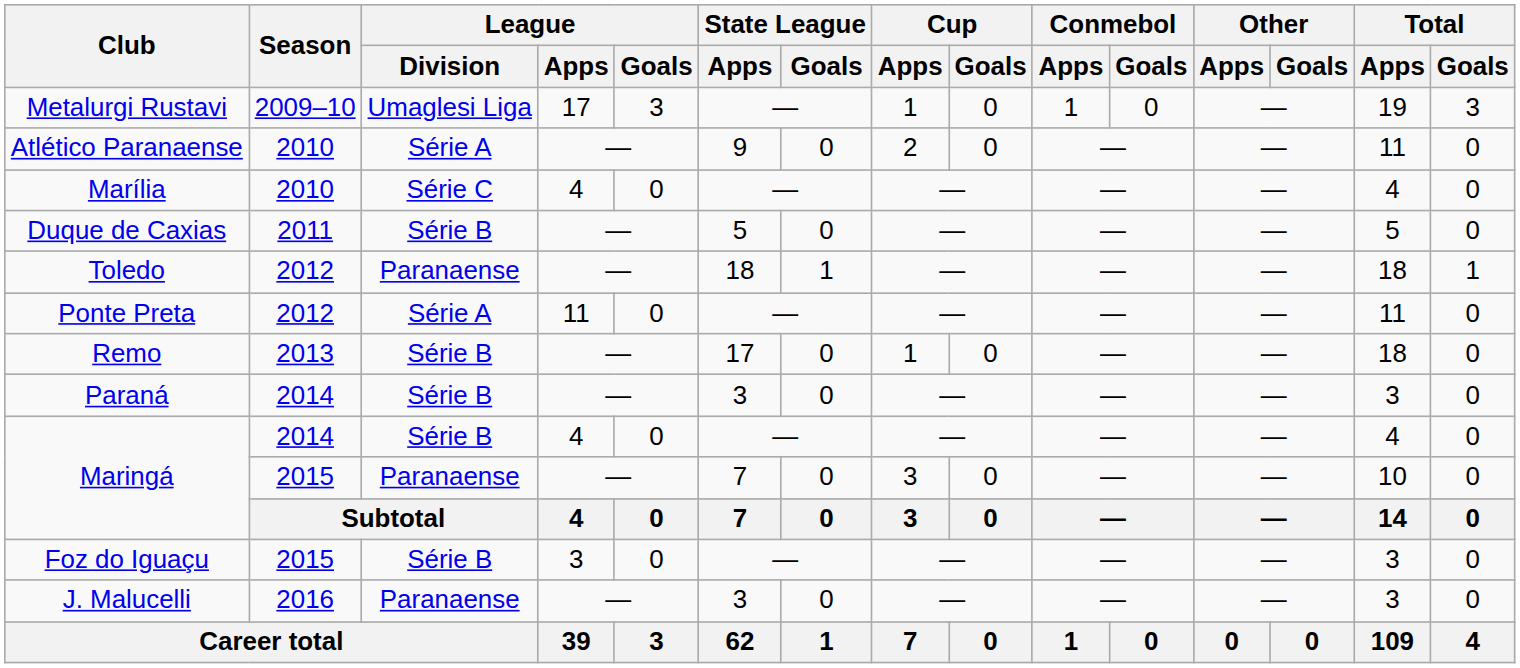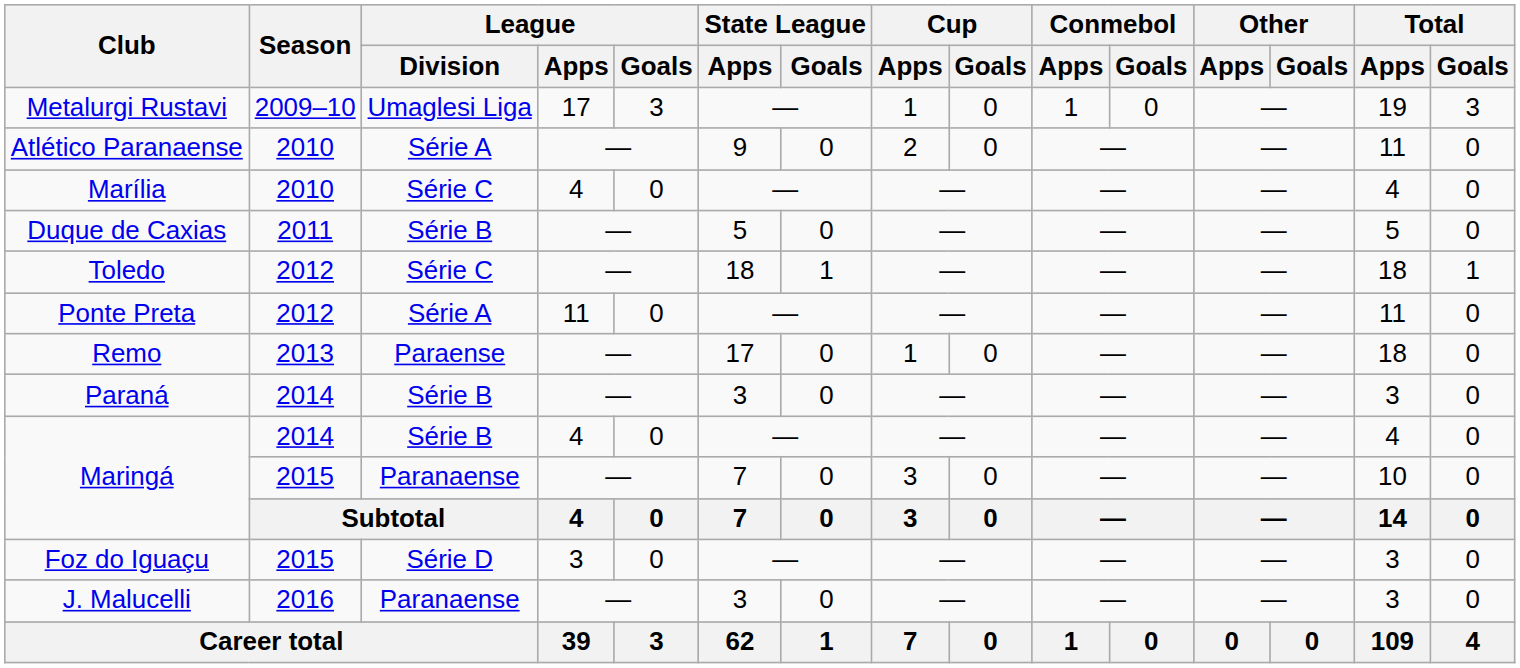 <table class="wikitable" style="text-align: center;">
 <tr>
 <th rowspan="2">Club</th>
 <th rowspan="2">Season</th>
 <th colspan="3">League</th>
 <th colspan="2">State League</th>
 <th colspan="2">Cup</th>
 <th colspan="2">Conmebol</th>
 <th colspan="2">Other</th>
 <th colspan="2">Total</th>
 </tr>
 <tr>
 <th>Division</th>
 <th>Apps</th>
 <th>Goals</th>
 <th>Apps</th>
 <th>Goals</th>
 <th>Apps</th>
 <th>Goals</th>
 <th>Apps</th>
 <th>Goals</th>
 <th>Apps</th>
 <th>Goals</th>
 <th>Apps</th>
 <th>Goals</th>
 </tr>
 <tr>
 <td valign="center"><a href='#'>Metalurgi Rustavi</a></td>
 <td><a href='#'>2009–10</a></td>
 <td><a href='#'>Umaglesi Liga</a></td>
 <td>17</td>
 <td>3</td>
 <td colspan="2">—</td>
 <td>1</td>
 <td>0</td>
 <td>1</td>
 <td>0</td>
 <td colspan="2">—</td>
 <td>19</td>
 <td>3</td>
 </tr>
 <tr>
 <td valign="center"><a href='#'>Atlético Paranaense</a></td>
 <td><a href='#'>2010</a></td>
 <td><a href='#'>Série A</a></td>
 <td colspan="2">—</td>
 <td>9</td>
 <td>0</td>
 <td>2</td>
 <td>0</td>
 <td colspan="2">—</td>
 <td colspan="2">—</td>
 <td>11</td>
 <td>0</td>
 </tr>
 <tr>
 <td valign="center"><a href='#'>Marília</a></td>
 <td><a href='#'>2010</a></td>
 <td><a href='#'>Série C</a></td>
 <td>4</td>
 <td>0</td>
 <td colspan="2">—</td>
 <td colspan="2">—</td>
 <td colspan="2">—</td>
 <td colspan="2">—</td>
 <td>4</td>
 <td>0</td>
 </tr>
 <tr>
 <td valign="center"><a href='#'>Duque de Caxias</a></td>
 <td><a href='#'>2011</a></td>
 <td><a href='#'>Série B</a></td>
 <td colspan="2">—</td>
 <td>5</td>
 <td>0</td>
 <td colspan="2">—</td>
 <td colspan="2">—</td>
 <td colspan="2">—</td>
 <td>5</td>
 <td>0</td>
 </tr>
 <tr>
 <td valign="center"><a href='#'>Toledo</a></td>
 <td><a href='#'>2012</a></td>
-<td><a href='#'>Paranaense</a></td>
+<td><a href='#'>Série C</a></td>
 <td colspan="2">—</td>
 <td>18</td>
 <td>1</td>
 <td colspan="2">—</td>
 <td colspan="2">—</td>
 <td colspan="2">—</td>
 <td>18</td>
 <td>1</td>
 </tr>
 <tr>
 <td valign="center"><a href='#'>Ponte Preta</a></td>
 <td><a href='#'>2012</a></td>
 <td><a href='#'>Série A</a></td>
 <td>11</td>
 <td>0</td>
 <td colspan="2">—</td>
 <td colspan="2">—</td>
 <td colspan="2">—</td>
 <td colspan="2">—</td>
 <td>11</td>
 <td>0</td>
 </tr>
 <tr>
 <td valign="center"><a href='#'>Remo</a></td>
 <td><a href='#'>2013</a></td>
-<td><a href='#'>Série B</a></td>
+<td><a href='#'>Paraense</a></td>
 <td colspan="2">—</td>
 <td>17</td>
 <td>0</td>
 <td>1</td>
 <td>0</td>
 <td colspan="2">—</td>
 <td colspan="2">—</td>
 <td>18</td>
 <td>0</td>
 </tr>
 <tr>
 <td valign="center"><a href='#'>Paraná</a></td>
 <td><a href='#'>2014</a></td>
 <td><a href='#'>Série B</a></td>
 <td colspan="2">—</td>
 <td>3</td>
 <td>0</td>
 <td colspan="2">—</td>
 <td colspan="2">—</td>
 <td colspan="2">—</td>
 <td>3</td>
 <td>0</td>
 </tr>
 <tr>
 <td rowspan=3 valign="center"><a href='#'>Maringá</a></td>
 <td><a href='#'>2014</a></td>
 <td><a href='#'>Série B</a></td>
 <td>4</td>
 <td>0</td>
 <td colspan="2">—</td>
 <td colspan="2">—</td>
 <td colspan="2">—</td>
 <td colspan="2">—</td>
 <td>4</td>
 <td>0</td>
 </tr>
 <tr>
 <td><a href='#'>2015</a></td>
 <td><a href='#'>Paranaense</a></td>
 <td colspan="2">—</td>
 <td>7</td>
 <td>0</td>
 <td>3</td>
 <td>0</td>
 <td colspan="2">—</td>
 <td colspan="2">—</td>
 <td>10</td>
 <td>0</td>
 </tr>
 <tr>
 <th colspan="2">Subtotal</th>
 <th>4</th>
 <th>0</th>
 <th>7</th>
 <th>0</th>
 <th>3</th>
 <th>0</th>
 <th colspan="2">—</th>
 <th colspan="2">—</th>
 <th>14</th>
 <th>0</th>
 </tr>
 <tr>
 <td valign="center"><a href='#'>Foz do Iguaçu</a></td>
 <td><a href='#'>2015</a></td>
-<td><a href='#'>Série B</a></td>
+<td><a href='#'>Série D</a></td>
 <td>3</td>
 <td>0</td>
 <td colspan="2">—</td>
 <td colspan="2">—</td>
 <td colspan="2">—</td>
 <td colspan="2">—</td>
 <td>3</td>
 <td>0</td>
 </tr>
 <tr>
 <td valign="center"><a href='#'>J. Malucelli</a></td>
 <td><a href='#'>2016</a></td>
 <td><a href='#'>Paranaense</a></td>
 <td colspan="2">—</td>
 <td>3</td>
 <td>0</td>
 <td colspan="2">—</td>
 <td colspan="2">—</td>
 <td colspan="2">—</td>
 <td>3</td>
 <td>0</td>
 </tr>
 <tr>
 <th colspan="3"><strong>Career total</strong></th>
 <th>39</th>
 <th>3</th>
 <th>62</th>
 <th>1</th>
 <th>7</th>
 <th>0</th>
 <th>1</th>
 <th>0</th>
 <th>0</th>
 <th>0</th>
 <th>109</th>
 <th>4</th>
 </tr>
 </table>
